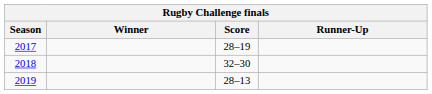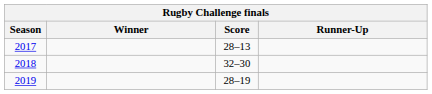 <table class="wikitable sortable" style="text-align:left; width:50%">
 <tr>
 <th colspan=4>Rugby Challenge finals</th>
 </tr>
 <tr>
 <th style="width:10%;">Season</th>
 <th style="width:40%;">Winner</th>
 <th style="width:10%;">Score</th>
 <th style="width:40%;">Runner-Up</th>
 </tr>
 <tr>
 <td style="text-align:center"><a href='#'>2017</a></td>
 <td></td>
-<td style="text-align:center">28–19</td>
+<td style="text-align:center">28–13</td>
 <td></td>
 </tr>
 <tr>
 <td style="text-align:center"><a href='#'>2018</a></td>
 <td></td>
 <td style="text-align:center">32–30</td>
 <td></td>
 </tr>
 <tr>
 <td style="text-align:center"><a href='#'>2019</a></td>
 <td></td>
-<td style="text-align:center">28–13</td>
+<td style="text-align:center">28–19</td>
 <td></td>
 </tr>
 </table>
